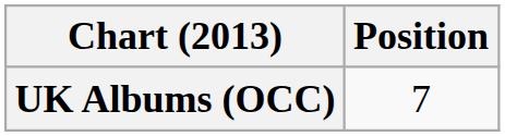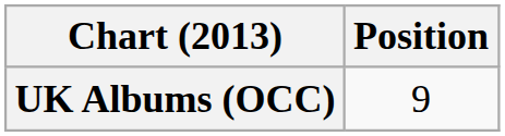 <table class="wikitable plainrowheaders" style="text-align:center">
 <tr>
 <th scope="col">Chart (2013)</th>
 <th scope="col">Position</th>
 </tr>
 <tr>
 <th scope="row">UK Albums (OCC)</th>
-<td>7</td>
+<td>9</td>
 </tr>
 </table>
